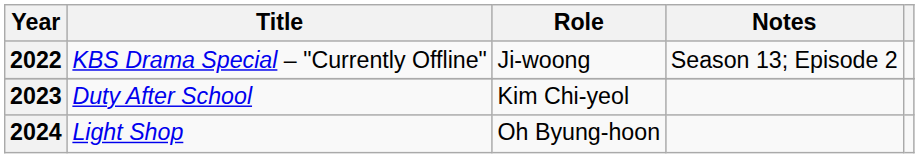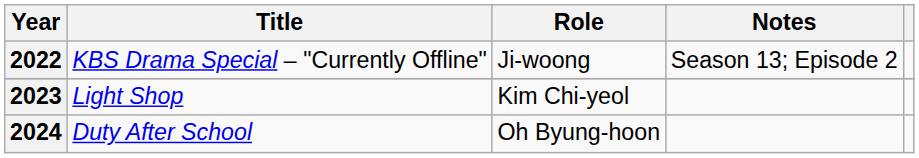 <table class="wikitable plainrowheaders sortable">
 <tr>
 <th scope="col">Year</th>
 <th scope="col">Title</th>
 <th scope="col">Role</th>
 <th scope="col" class="unsortable">Notes</th>
 <th scope="col" class="unsortable"></th>
 </tr>
 <tr>
 <th scope="row">2022</th>
 <td><em><a href='#'>KBS Drama Special</a></em> – "Currently Offline"</td>
 <td>Ji-woong</td>
 <td>Season 13; Episode 2</td>
 <td style="text-align:center"></td>
 </tr>
 <tr>
 </tr>
 <tr>
 <th scope="row">2023</th>
-<td><em><a href='#'>Duty After School</a></em></td>
+<td><em><a href='#'>Light Shop</a></em></td>
 <td>Kim Chi-yeol</td>
 <td></td>
 <td style="text-align:center"></td>
 </tr>
 <tr>
 <th scope="row">2024</th>
-<td><em><a href='#'>Light Shop</a></em></td>
+<td><em><a href='#'>Duty After School</a></em></td>
 <td>Oh Byung-hoon</td>
 <td></td>
 <td style="text-align:center"></td>
 </tr>
 </table>
